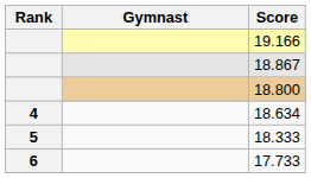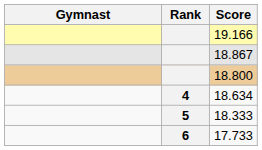 <table class="wikitable sortable" style="text-align:center; font-size:95%">
 <tr>
+<th scope="col" style="width:180px;">Gymnast</th>
 <th scope="col" style="width:50px;">Rank</th>
-<th scope="col" style="width:180px;">Gymnast</th>
 <th scope="col" style="width:50px;">Score</th>
 </tr>
 <tr style="background:#fffcaf;">
+<td style="text-align:left;"></td>
 <th scope=row style="text-align:center"></th>
-<td style="text-align:left;"></td>
 <td>19.166</td>
 </tr>
 <tr style="background:#e5e5e5;">
+<td style="text-align:left;"></td>
 <th scope=row style="text-align:center"></th>
-<td style="text-align:left;"></td>
 <td>18.867</td>
 </tr>
 <tr style="background:#ec9;">
+<td style="text-align:left;"></td>
 <th scope=row style="text-align:center"></th>
-<td style="text-align:left;"></td>
 <td>18.800</td>
 </tr>
 <tr>
+<td style="text-align:left;"></td>
 <th scope=row style="text-align:center">4</th>
-<td style="text-align:left;"></td>
 <td>18.634</td>
 </tr>
 <tr>
+<td style="text-align:left;"></td>
 <th scope=row style="text-align:center">5</th>
-<td style="text-align:left;"></td>
 <td>18.333</td>
 </tr>
 <tr>
+<td style="text-align:left;"></td>
 <th scope=row style="text-align:center">6</th>
-<td style="text-align:left;"></td>
 <td>17.733</td>
 </tr>
 </table>
